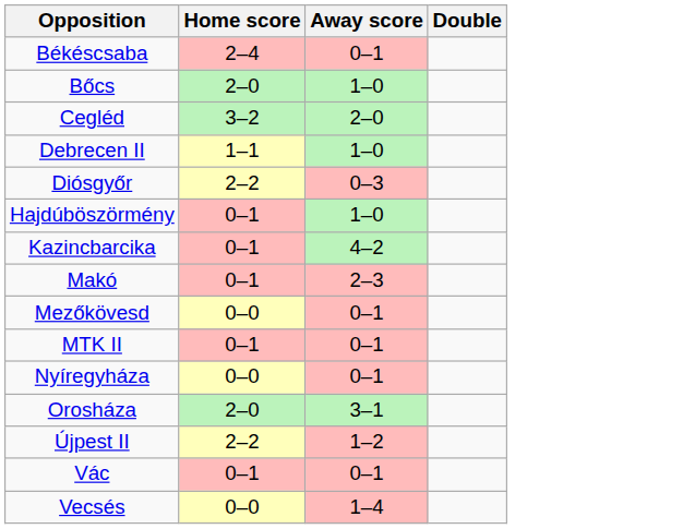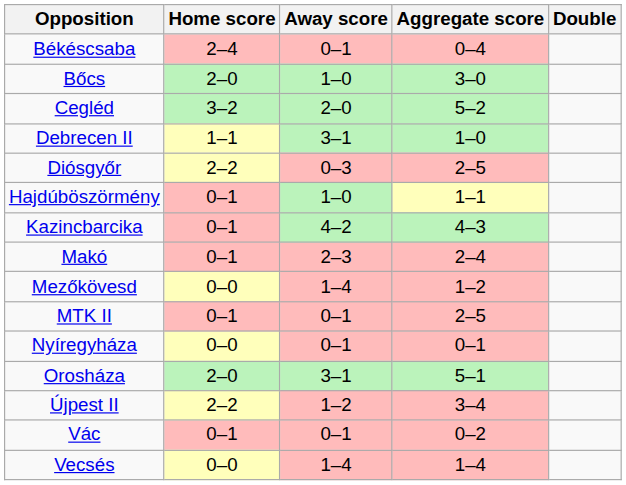 <table class="wikitable" style="text-align: center;">
 <tr>
 <th>Opposition</th>
 <th>Home score</th>
 <th>Away score</th>
+<th>Aggregate score</th>
 <th>Double</th>
 </tr>
 <tr>
 <td><a href='#'>Békéscsaba</a></td>
 <td style="background:#ffbbbb;">2–4</td>
 <td style="background:#ffbbbb;">0–1</td>
+<td style="background:#ffbbbb;">0–4</td>
 <td></td>
 </tr>
 <tr>
 <td><a href='#'>Bőcs</a></td>
 <td style="background:#bbf3bb;">2–0</td>
 <td style="background:#bbf3bb;">1–0</td>
+<td style="background:#bbf3bb;">3–0</td>
 <td></td>
 </tr>
 <tr>
 <td><a href='#'>Cegléd</a></td>
 <td style="background:#bbf3bb;">3–2</td>
 <td style="background:#bbf3bb;">2–0</td>
+<td style="background:#bbf3bb;">5–2</td>
 <td></td>
 </tr>
 <tr>
 <td><a href='#'>Debrecen II</a></td>
 <td style="background:#ffffbb;">1–1</td>
+<td style="background:#bbf3bb;">3–1</td>
 <td style="background:#bbf3bb;">1–0</td>
 <td></td>
 </tr>
 <tr>
 <td><a href='#'>Diósgyőr</a></td>
 <td style="background:#ffffbb;">2–2</td>
 <td style="background:#ffbbbb;">0–3</td>
+<td style="background:#ffbbbb;">2–5</td>
 <td></td>
 </tr>
 <tr>
 <td><a href='#'>Hajdúböszörmény</a></td>
 <td style="background:#ffbbbb;">0–1</td>
 <td style="background:#bbf3bb;">1–0</td>
+<td style="background:#ffffbb;">1–1</td>
 <td></td>
 </tr>
 <tr>
 <td><a href='#'>Kazincbarcika</a></td>
 <td style="background:#ffbbbb;">0–1</td>
 <td style="background:#bbf3bb;">4–2</td>
+<td style="background:#bbf3bb;">4–3</td>
 <td></td>
 </tr>
 <tr>
 <td><a href='#'>Makó</a></td>
 <td style="background:#ffbbbb;">0–1</td>
 <td style="background:#ffbbbb;">2–3</td>
+<td style="background:#ffbbbb;">2–4</td>
 <td></td>
 </tr>
 <tr>
 <td><a href='#'>Mezőkövesd</a></td>
 <td style="background:#ffffbb;">0–0</td>
-<td style="background:#ffbbbb;">0–1</td>
+<td style="background:#ffbbbb;">1–4</td>
+<td style="background:#ffbbbb;">1–2</td>
 <td></td>
 </tr>
 <tr>
 <td><a href='#'>MTK II</a></td>
 <td style="background:#ffbbbb;">0–1</td>
 <td style="background:#ffbbbb;">0–1</td>
+<td style="background:#ffbbbb;">2–5</td>
 <td></td>
 </tr>
 <tr>
 <td><a href='#'>Nyíregyháza</a></td>
 <td style="background:#ffffbb;">0–0</td>
+<td style="background:#ffbbbb;">0–1</td>
 <td style="background:#ffbbbb;">0–1</td>
 <td></td>
 </tr>
 <tr>
 <td><a href='#'>Orosháza</a></td>
 <td style="background:#bbf3bb;">2–0</td>
 <td style="background:#bbf3bb;">3–1</td>
+<td style="background:#bbf3bb;">5–1</td>
 <td></td>
 </tr>
 <tr>
 <td><a href='#'>Újpest II</a></td>
 <td style="background:#ffffbb;">2–2</td>
 <td style="background:#ffbbbb;">1–2</td>
+<td style="background:#ffbbbb;">3–4</td>
 <td></td>
 </tr>
 <tr>
 <td><a href='#'>Vác</a></td>
 <td style="background:#ffbbbb;">0–1</td>
 <td style="background:#ffbbbb;">0–1</td>
+<td style="background:#ffbbbb;">0–2</td>
 <td></td>
 </tr>
 <tr>
 <td><a href='#'>Vecsés</a></td>
 <td style="background:#ffffbb;">0–0</td>
 <td style="background:#ffbbbb;">1–4</td>
+<td style="background:#ffbbbb;">1–4</td>
 <td></td>
 </tr>
 </table>
